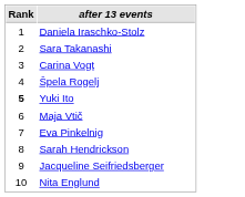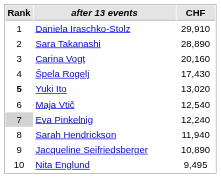 <table cellspacing="1" cellpadding="3" style="border:1px solid #AAAAAA;font-size:86%">
 <tr style="background-color: #E4E4E4;">
 <th style="border-bottom:1px solid #AAAAAA; width: 10px;">Rank</th>
 <th style="border-bottom:1px solid #AAAAAA; width: 200px;"><em>after 13 events</em></th>
+<th style="border-bottom:1px solid #AAAAAA; width: 50px;">CHF</th>
 </tr>
 <tr>
 <td align=center>1</td>
 <td> <a href='#'>Daniela Iraschko-Stolz</a></td>
+<td align=center>29,910</td>
 </tr>
 <tr>
 <td align=center>2</td>
 <td> <a href='#'>Sara Takanashi</a></td>
+<td align=center>28,890</td>
 </tr>
 <tr>
 <td align=center>3</td>
 <td> <a href='#'>Carina Vogt</a></td>
+<td align=center>20,160</td>
 </tr>
 <tr>
 <td align=center>4</td>
 <td> <a href='#'>Špela Rogelj</a></td>
+<td align=center>17,430</td>
 </tr>
 <tr>
 <td align=center><strong>5</strong></td>
 <td> <a href='#'>Yuki Ito</a></td>
+<td align=center>13,020</td>
 </tr>
 <tr>
 <td align=center>6</td>
 <td> <a href='#'>Maja Vtič</a></td>
+<td align=center>12,540</td>
 </tr>
 <tr>
-<td align=center>7</td>
+<td align=center style="background: lightgrey;">7</td>
 <td> <a href='#'>Eva Pinkelnig</a></td>
+<td align=center>12,240</td>
 </tr>
 <tr>
 <td align=center>8</td>
 <td> <a href='#'>Sarah Hendrickson</a></td>
+<td align=center>11,940</td>
 </tr>
 <tr>
 <td align=center>9</td>
 <td> <a href='#'>Jacqueline Seifriedsberger</a></td>
+<td align=center>10,890</td>
 </tr>
 <tr>
 <td align=center>10</td>
 <td> <a href='#'>Nita Englund</a></td>
+<td align=center>9,495</td>
 </tr>
 </table>
